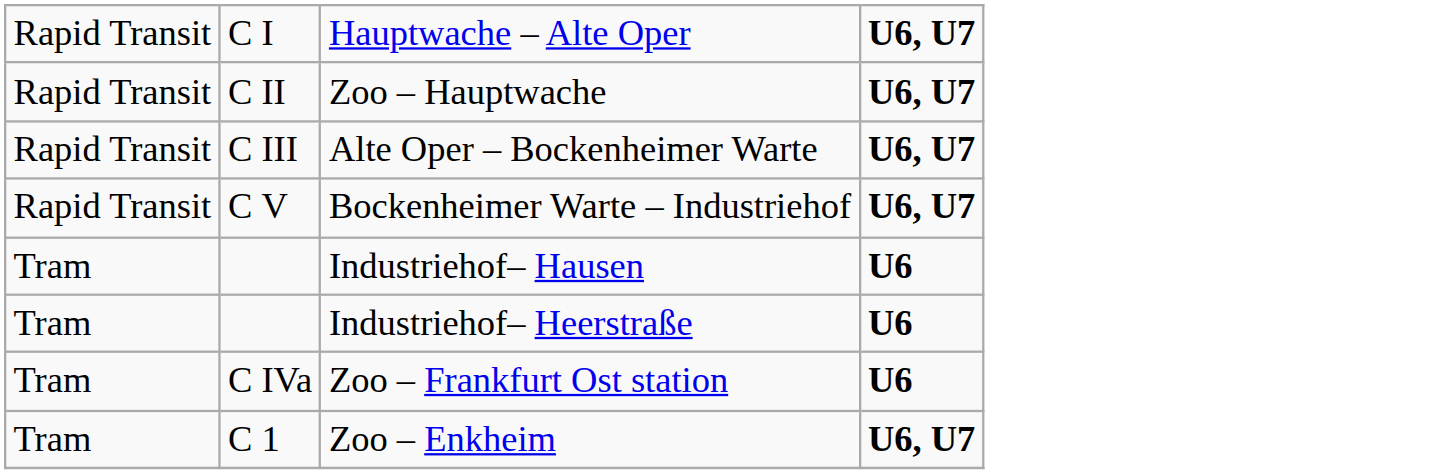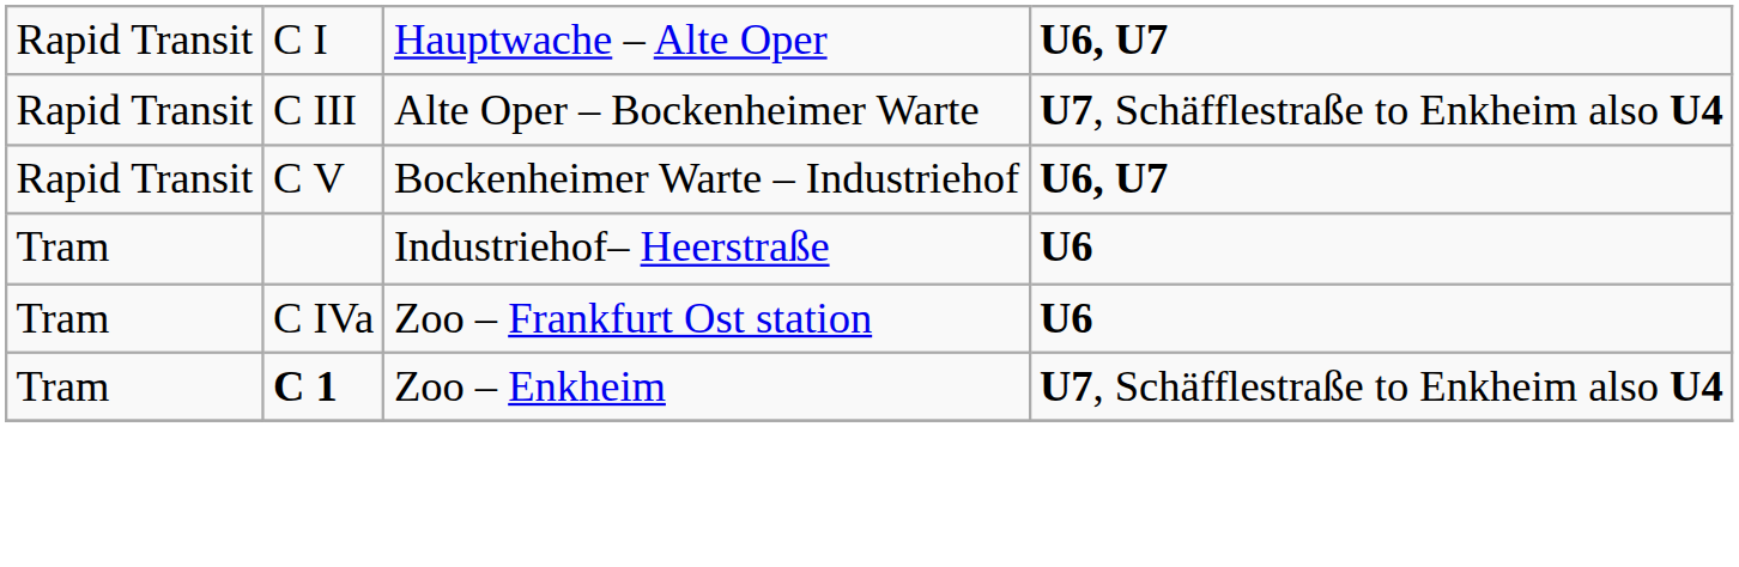 <table class="wikitable">
 <tr>
 <td>Rapid Transit</td>
 <td>C I</td>
 <td><a href='#'>Hauptwache</a> – <a href='#'>Alte Oper</a></td>
 <td><strong>U6, U7</strong></td>
 </tr>
 <tr>
 <td>Rapid Transit</td>
-<td>C II</td>
-<td>Zoo – Hauptwache</td>
-<td><strong>U6, U7</strong></td>
-</tr>
-<tr>
-<td>Rapid Transit</td>
 <td>C III</td>
 <td>Alte Oper – Bockenheimer Warte</td>
-<td><strong>U6, U7</strong></td>
+<td><strong>U7</strong>, Schäfflestraße to Enkheim also <strong>U4</strong></td>
 </tr>
 <tr>
 <td>Rapid Transit</td>
 <td>C V</td>
 <td>Bockenheimer Warte – Industriehof</td>
 <td><strong>U6, U7</strong></td>
-</tr>
-<tr>
-<td>Tram</td>
-<td></td>
-<td>Industriehof– <a href='#'>Hausen</a></td>
-<td><strong>U6</strong></td>
 </tr>
 <tr>
 <td>Tram</td>
 <td></td>
 <td>Industriehof– <a href='#'>Heerstraße</a></td>
 <td><strong>U6</strong></td>
 </tr>
 <tr>
 <td>Tram</td>
 <td>C IVa</td>
 <td>Zoo – <a href='#'>Frankfurt Ost station</a></td>
 <td><strong>U6</strong></td>
 </tr>
 <tr>
 <td>Tram</td>
-<td>C 1</td>
+<td><strong>C 1</strong></td>
 <td>Zoo – <a href='#'>Enkheim</a></td>
-<td><strong>U6, U7</strong></td>
+<td><strong>U7</strong>, Schäfflestraße to Enkheim also <strong>U4</strong></td>
 </tr>
 <tr>
 </tr>
 </table>
